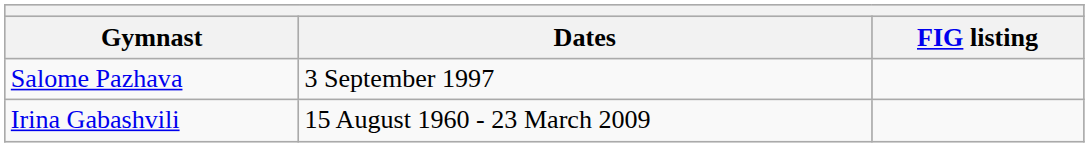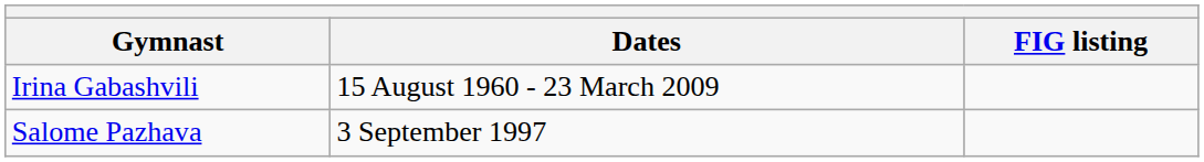 <table class="wikitable mw-collapsible mw-collapsed" width="75%">
 <tr>
 <th colspan="3"></th>
 </tr>
 <tr>
 <th>Gymnast</th>
 <th>Dates</th>
 <th><a href='#'>FIG</a> listing</th>
 </tr>
 <tr>
+<td><a href='#'>Irina Gabashvili</a></td>
+<td>15 August 1960 - 23 March 2009</td>
+<td></td>
+</tr>
+<tr>
 <td><a href='#'>Salome Pazhava</a></td>
 <td>3 September 1997</td>
 <td></td>
 </tr>
-<tr>
-<td><a href='#'>Irina Gabashvili</a></td>
-<td>15 August 1960 - 23 March 2009</td>
-<td></td>
-</tr>
 </table>
